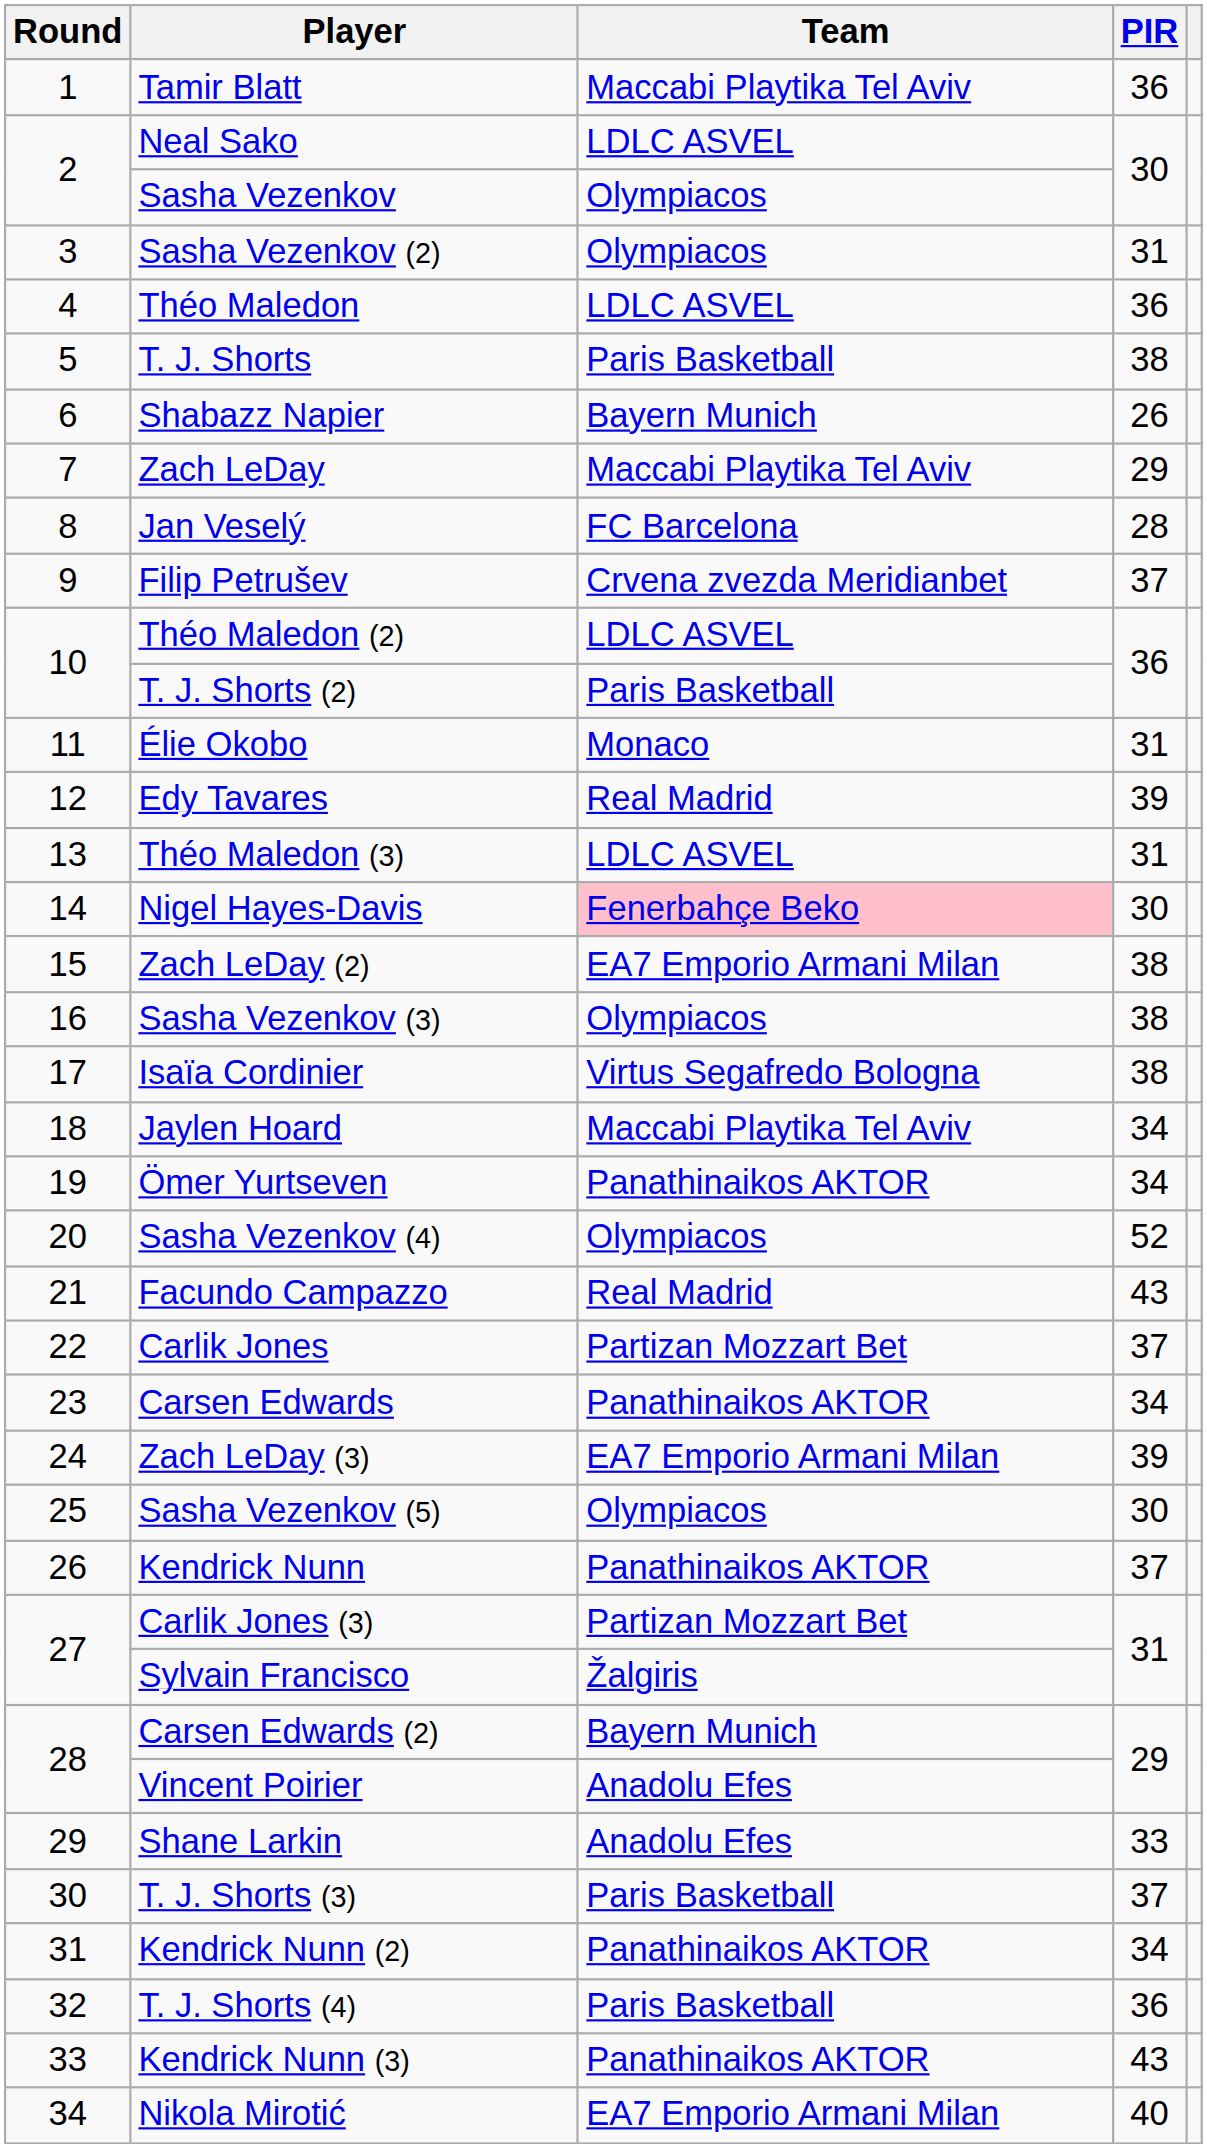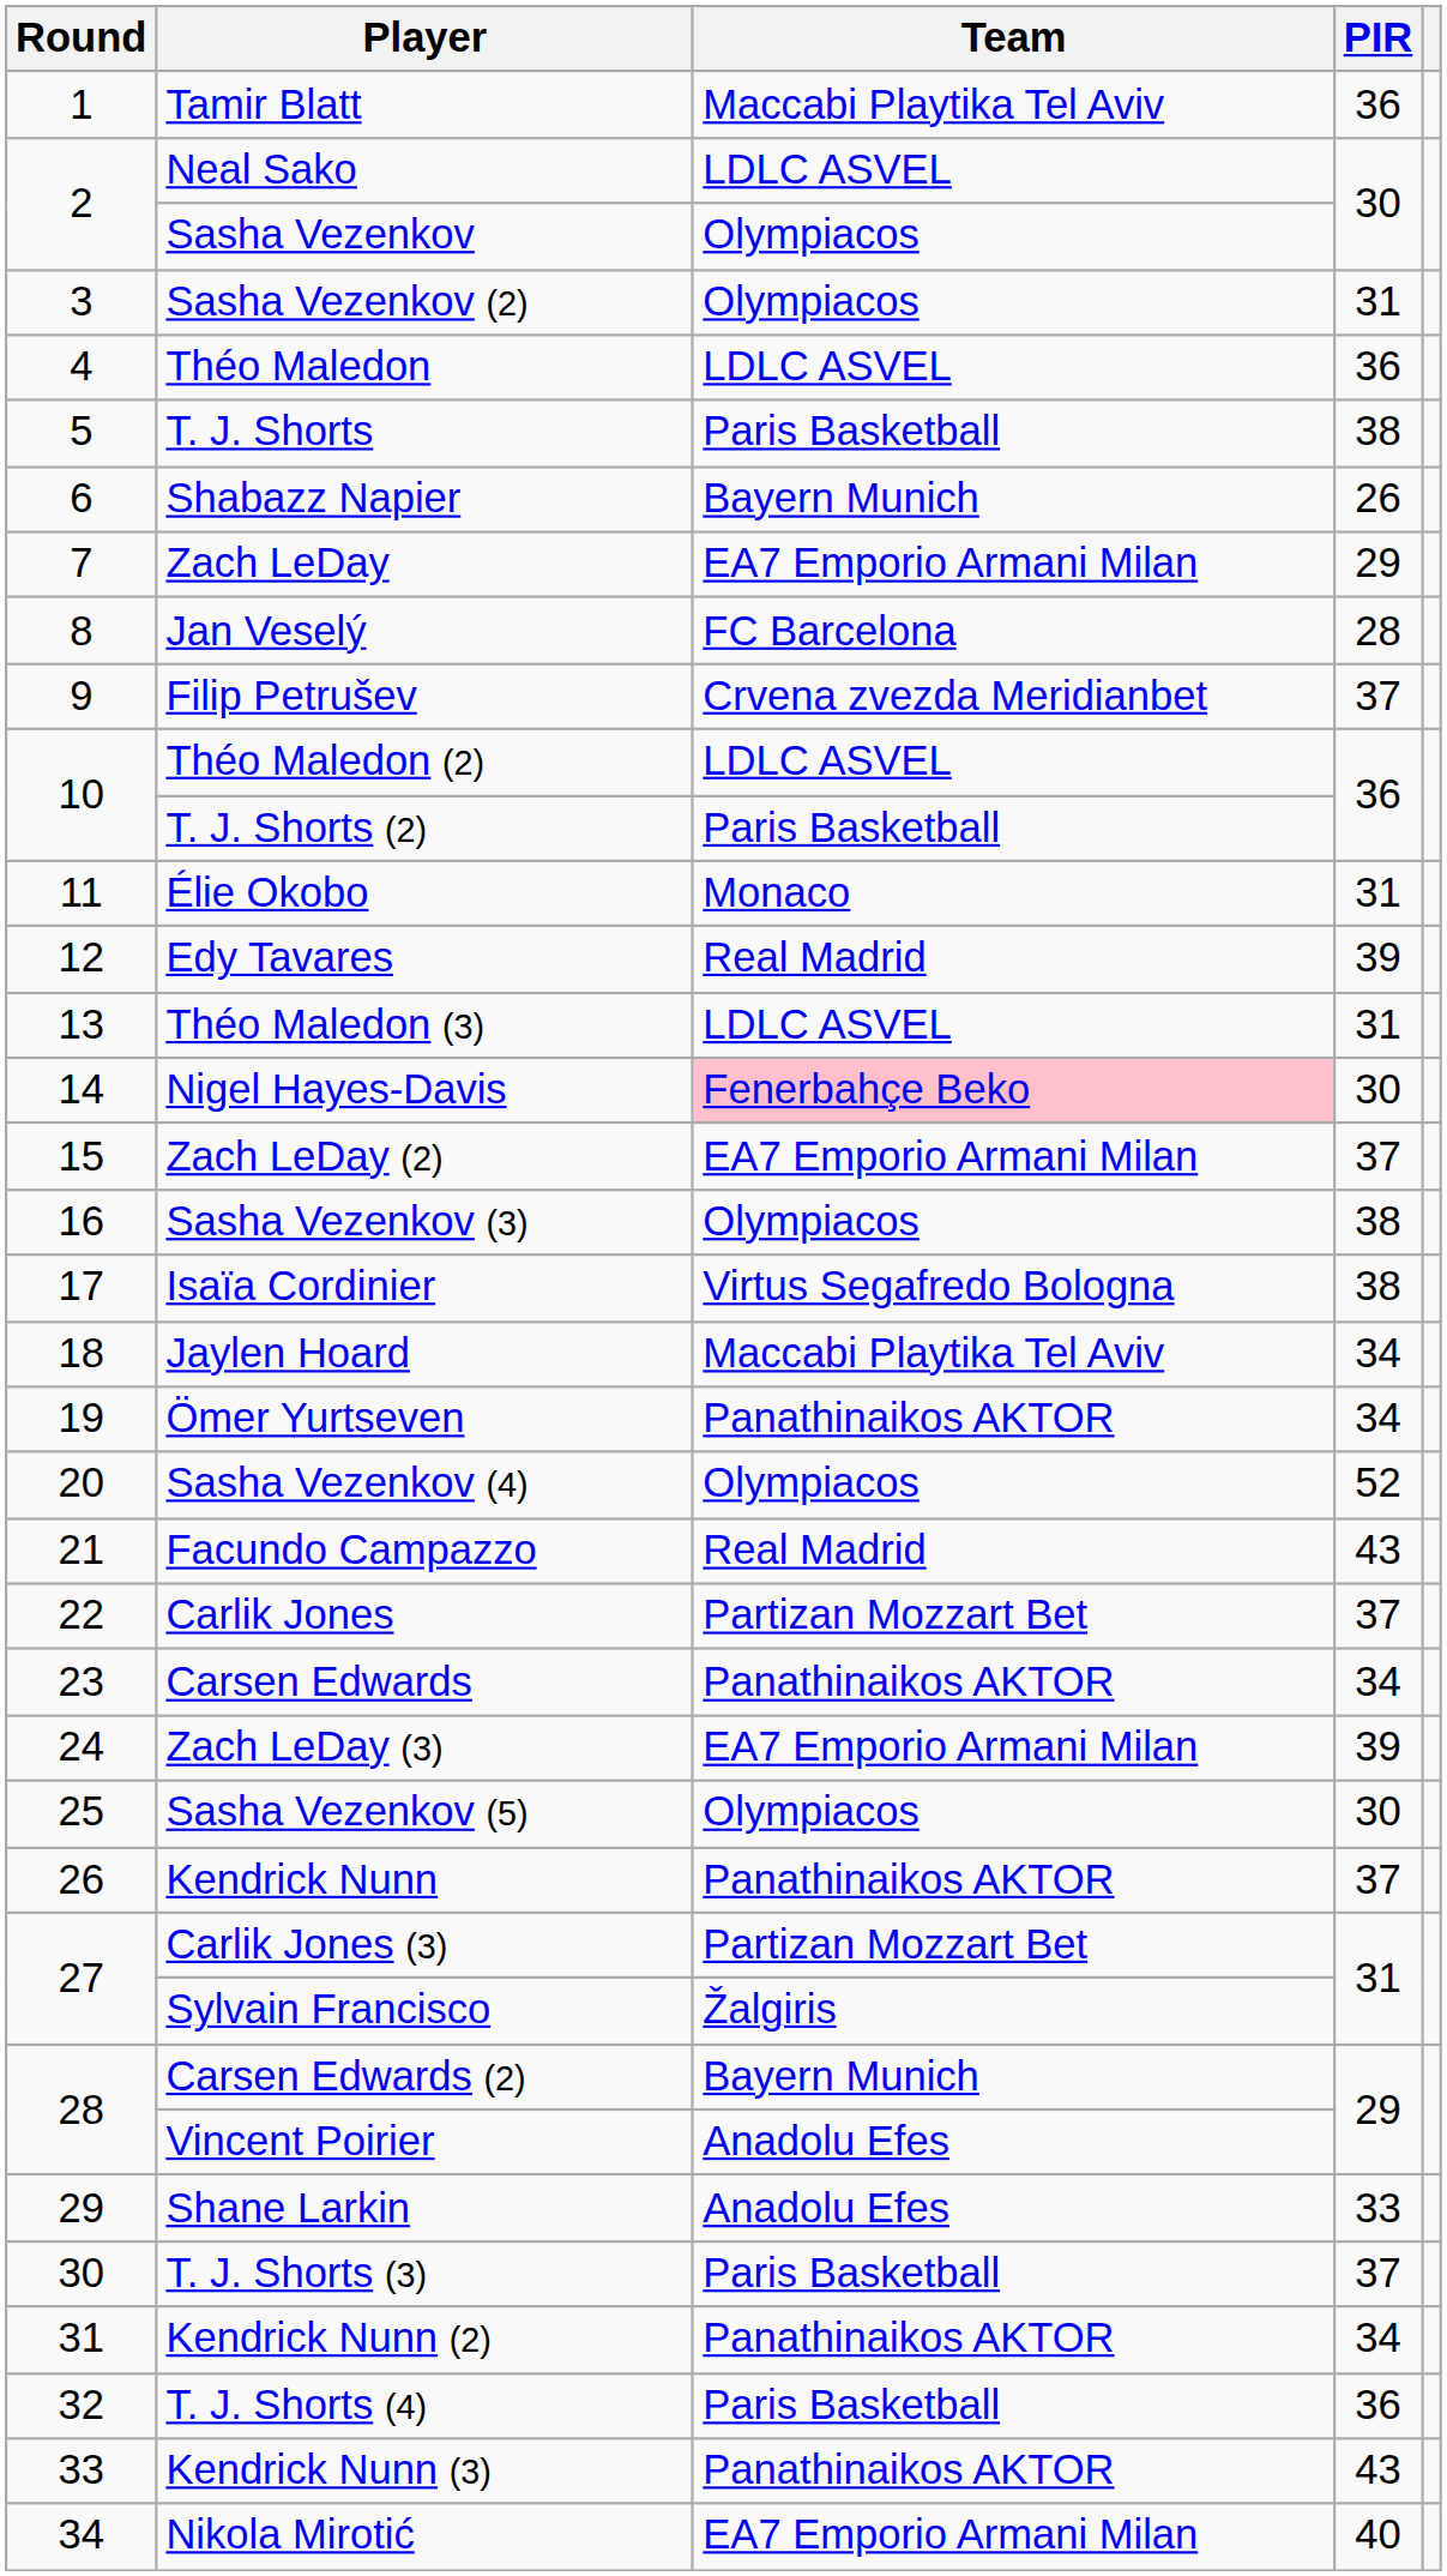 <table class="wikitable sortable" style="text-align: center;">
 <tr>
 <th>Round</th>
 <th style="width:200px;">Player</th>
 <th style="width:240px;">Team</th>
 <th><a href='#'>PIR</a></th>
 <th></th>
 </tr>
 <tr>
 <td>1</td>
 <td style="text-align:left;"> <a href='#'>Tamir Blatt</a></td>
 <td style="text-align:left;"> <a href='#'>Maccabi Playtika Tel Aviv</a></td>
 <td>36</td>
 <td></td>
 </tr>
 <tr>
 <td rowspan=2>2</td>
 <td style="text-align:left;"> <a href='#'>Neal Sako</a></td>
 <td style="text-align:left;"> <a href='#'>LDLC ASVEL</a></td>
 <td rowspan=2>30</td>
 <td rowspan=2></td>
 </tr>
 <tr>
 <td style="text-align:left;"> <a href='#'>Sasha Vezenkov</a></td>
 <td style="text-align:left;"> <a href='#'>Olympiacos</a></td>
 </tr>
 <tr>
 <td>3</td>
 <td style="text-align:left;"> <a href='#'>Sasha Vezenkov</a> <small>(2)</small></td>
 <td style="text-align:left;"> <a href='#'>Olympiacos</a></td>
 <td>31</td>
 <td></td>
 </tr>
 <tr>
 <td>4</td>
 <td style="text-align:left;"> <a href='#'>Théo Maledon</a></td>
 <td style="text-align:left;"> <a href='#'>LDLC ASVEL</a></td>
 <td>36</td>
 <td></td>
 </tr>
 <tr>
 <td>5</td>
 <td style="text-align:left;"> <a href='#'>T. J. Shorts</a></td>
 <td style="text-align:left;"> <a href='#'>Paris Basketball</a></td>
 <td>38</td>
 <td></td>
 </tr>
 <tr>
 <td>6</td>
 <td style="text-align:left;"> <a href='#'>Shabazz Napier</a></td>
 <td style="text-align:left;"> <a href='#'>Bayern Munich</a></td>
 <td>26</td>
 <td></td>
 </tr>
 <tr>
 <td>7</td>
 <td style="text-align:left;"> <a href='#'>Zach LeDay</a></td>
-<td style="text-align:left;"> <a href='#'>Maccabi Playtika Tel Aviv</a></td>
+<td style="text-align:left;"> <a href='#'>EA7 Emporio Armani Milan</a></td>
 <td>29</td>
 <td></td>
 </tr>
 <tr>
 <td>8</td>
 <td style="text-align:left;"> <a href='#'>Jan Veselý</a></td>
 <td style="text-align:left;"> <a href='#'>FC Barcelona</a></td>
 <td>28</td>
 <td></td>
 </tr>
 <tr>
 <td>9</td>
 <td style="text-align:left;"> <a href='#'>Filip Petrušev</a></td>
 <td style="text-align:left;"> <a href='#'>Crvena zvezda Meridianbet</a></td>
 <td>37</td>
 <td></td>
 </tr>
 <tr>
 <td rowspan=2>10</td>
 <td style="text-align:left;"> <a href='#'>Théo Maledon</a> <small>(2)</small></td>
 <td style="text-align:left;"> <a href='#'>LDLC ASVEL</a></td>
 <td rowspan=2>36</td>
 <td rowspan=2></td>
 </tr>
 <tr>
 <td style="text-align:left;"> <a href='#'>T. J. Shorts</a> <small>(2)</small></td>
 <td style="text-align:left;"> <a href='#'>Paris Basketball</a></td>
 </tr>
 <tr>
 <td>11</td>
 <td style="text-align:left;"> <a href='#'>Élie Okobo</a></td>
 <td style="text-align:left;"> <a href='#'>Monaco</a></td>
 <td>31</td>
 <td></td>
 </tr>
 <tr>
 <td>12</td>
 <td style="text-align:left;"> <a href='#'>Edy Tavares</a></td>
 <td style="text-align:left;"> <a href='#'>Real Madrid</a></td>
 <td>39</td>
 <td></td>
 </tr>
 <tr>
 <td>13</td>
 <td style="text-align:left;"> <a href='#'>Théo Maledon</a> <small>(3)</small></td>
 <td style="text-align:left;"> <a href='#'>LDLC ASVEL</a></td>
 <td>31</td>
 <td></td>
 </tr>
 <tr>
 <td>14</td>
 <td style="text-align:left;"> <a href='#'>Nigel Hayes-Davis</a></td>
 <td style="background: pink; text-align:left;"> <a href='#'>Fenerbahçe Beko</a></td>
 <td>30</td>
 <td></td>
 </tr>
 <tr>
 <td>15</td>
 <td style="text-align:left;"> <a href='#'>Zach LeDay</a> <small>(2)</small></td>
 <td style="text-align:left;"> <a href='#'>EA7 Emporio Armani Milan</a></td>
-<td>38</td>
+<td>37</td>
 <td></td>
 </tr>
 <tr>
 <td>16</td>
 <td style="text-align:left;"> <a href='#'>Sasha Vezenkov</a> <small>(3)</small></td>
 <td style="text-align:left;"> <a href='#'>Olympiacos</a></td>
 <td>38</td>
 <td></td>
 </tr>
 <tr>
 <td>17</td>
 <td style="text-align:left;"> <a href='#'>Isaïa Cordinier</a></td>
 <td style="text-align:left;"> <a href='#'>Virtus Segafredo Bologna</a></td>
 <td>38</td>
 <td></td>
 </tr>
 <tr>
 <td>18</td>
 <td style="text-align:left;"> <a href='#'>Jaylen Hoard</a></td>
 <td style="text-align:left;"> <a href='#'>Maccabi Playtika Tel Aviv</a></td>
 <td>34</td>
 <td></td>
 </tr>
 <tr>
 <td>19</td>
 <td style="text-align:left;"> <a href='#'>Ömer Yurtseven</a></td>
 <td style="text-align:left;"> <a href='#'>Panathinaikos AKTOR</a></td>
 <td>34</td>
 <td></td>
 </tr>
 <tr>
 <td>20</td>
 <td style="text-align:left;"> <a href='#'>Sasha Vezenkov</a> <small>(4)</small></td>
 <td style="text-align:left;"> <a href='#'>Olympiacos</a></td>
 <td>52</td>
 <td></td>
 </tr>
 <tr>
 <td>21</td>
 <td style="text-align:left;"> <a href='#'>Facundo Campazzo</a></td>
 <td style="text-align:left;"> <a href='#'>Real Madrid</a></td>
 <td>43</td>
 <td></td>
 </tr>
 <tr>
 <td>22</td>
 <td style="text-align:left;"> <a href='#'>Carlik Jones</a></td>
 <td style="text-align:left;"> <a href='#'>Partizan Mozzart Bet</a></td>
 <td>37</td>
 <td></td>
 </tr>
 <tr>
 <td>23</td>
 <td style="text-align:left;"> <a href='#'>Carsen Edwards</a></td>
 <td style="text-align:left;"> <a href='#'>Panathinaikos AKTOR</a></td>
 <td>34</td>
 <td></td>
 </tr>
 <tr>
 <td>24</td>
 <td style="text-align:left;"> <a href='#'>Zach LeDay</a> <small>(3)</small></td>
 <td style="text-align:left;"> <a href='#'>EA7 Emporio Armani Milan</a></td>
 <td>39</td>
 <td></td>
 </tr>
 <tr>
 <td>25</td>
 <td style="text-align:left;"> <a href='#'>Sasha Vezenkov</a> <small>(5)</small></td>
 <td style="text-align:left;"> <a href='#'>Olympiacos</a></td>
 <td>30</td>
 <td></td>
 </tr>
 <tr>
 <td>26</td>
 <td style="text-align:left;"> <a href='#'>Kendrick Nunn</a></td>
 <td style="text-align:left;"> <a href='#'>Panathinaikos AKTOR</a></td>
 <td>37</td>
 <td></td>
 </tr>
 <tr>
 <td rowspan=2>27</td>
 <td style="text-align:left;"> <a href='#'>Carlik Jones</a> <small>(3)</small></td>
 <td style="text-align:left;"> <a href='#'>Partizan Mozzart Bet</a></td>
 <td rowspan=2>31</td>
 <td rowspan=2></td>
 </tr>
 <tr>
 <td style="text-align:left;"> <a href='#'>Sylvain Francisco</a></td>
 <td style="text-align:left;"> <a href='#'>Žalgiris</a></td>
 </tr>
 <tr>
 <td rowspan=2>28</td>
 <td style="text-align:left;"> <a href='#'>Carsen Edwards</a> <small>(2)</small></td>
 <td style="text-align:left;"> <a href='#'>Bayern Munich</a></td>
 <td rowspan=2>29</td>
 <td rowspan=2></td>
 </tr>
 <tr>
 <td style="text-align:left;"> <a href='#'>Vincent Poirier</a></td>
 <td style="text-align:left;"> <a href='#'>Anadolu Efes</a></td>
 </tr>
 <tr>
 <td>29</td>
 <td style="text-align:left;"> <a href='#'>Shane Larkin</a></td>
 <td style="text-align:left;"> <a href='#'>Anadolu Efes</a></td>
 <td>33</td>
 <td></td>
 </tr>
 <tr>
 <td>30</td>
 <td style="text-align:left;"> <a href='#'>T. J. Shorts</a> <small>(3)</small></td>
 <td style="text-align:left;"> <a href='#'>Paris Basketball</a></td>
 <td>37</td>
 <td></td>
 </tr>
 <tr>
 <td>31</td>
 <td style="text-align:left;"> <a href='#'>Kendrick Nunn</a> <small>(2)</small></td>
 <td style="text-align:left;"> <a href='#'>Panathinaikos AKTOR</a></td>
 <td>34</td>
 <td></td>
 </tr>
 <tr>
 <td>32</td>
 <td style="text-align:left;"> <a href='#'>T. J. Shorts</a> <small>(4)</small></td>
 <td style="text-align:left;"> <a href='#'>Paris Basketball</a></td>
 <td>36</td>
 <td></td>
 </tr>
 <tr>
 <td>33</td>
 <td style="text-align:left;"> <a href='#'>Kendrick Nunn</a> <small>(3)</small></td>
 <td style="text-align:left;"> <a href='#'>Panathinaikos AKTOR</a></td>
 <td>43</td>
 <td></td>
 </tr>
 <tr>
 <td>34</td>
 <td style="text-align:left;"> <a href='#'>Nikola Mirotić</a></td>
 <td style="text-align:left;"> <a href='#'>EA7 Emporio Armani Milan</a></td>
 <td>40</td>
 <td></td>
 </tr>
 </table>
